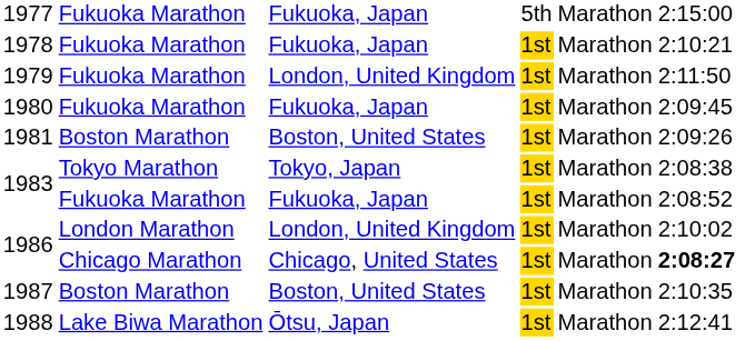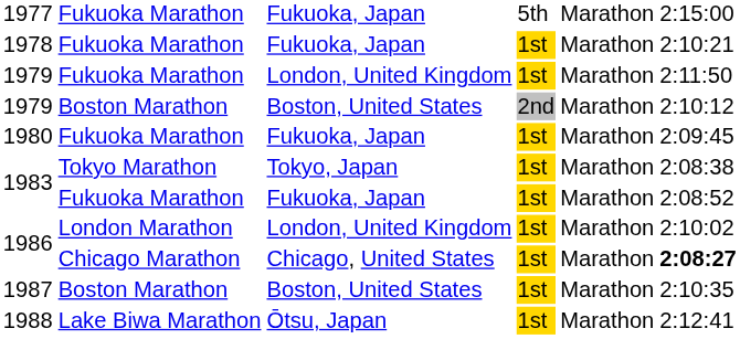 <table>
 <tr>
 <td>1977</td>
 <td><a href='#'>Fukuoka Marathon</a></td>
 <td><a href='#'>Fukuoka, Japan</a></td>
 <td>5th</td>
 <td>Marathon</td>
 <td>2:15:00</td>
 </tr>
 <tr>
 <td>1978</td>
 <td><a href='#'>Fukuoka Marathon</a></td>
 <td><a href='#'>Fukuoka, Japan</a></td>
 <td bgcolor="gold">1st</td>
 <td>Marathon</td>
 <td>2:10:21</td>
 </tr>
 <tr>
 <td>1979</td>
 <td><a href='#'>Fukuoka Marathon</a></td>
 <td><a href='#'>London, United Kingdom</a></td>
 <td bgcolor="gold">1st</td>
 <td>Marathon</td>
 <td>2:11:50</td>
 </tr>
 <tr>
+<td>1979</td>
+<td><a href='#'>Boston Marathon</a></td>
+<td><a href='#'>Boston, United States</a></td>
+<td bgcolor= "silver">2nd</td>
+<td>Marathon</td>
+<td>2:10:12</td>
+</tr>
+<tr>
 <td>1980</td>
 <td><a href='#'>Fukuoka Marathon</a></td>
 <td><a href='#'>Fukuoka, Japan</a></td>
 <td bgcolor="gold">1st</td>
 <td>Marathon</td>
 <td>2:09:45</td>
-</tr>
-<tr>
-<td>1981</td>
-<td><a href='#'>Boston Marathon</a></td>
-<td><a href='#'>Boston, United States</a></td>
-<td bgcolor="gold">1st</td>
-<td>Marathon</td>
-<td>2:09:26</td>
 </tr>
 <tr>
 <td rowspan=2>1983</td>
 <td><a href='#'>Tokyo Marathon</a></td>
 <td><a href='#'>Tokyo, Japan</a></td>
 <td bgcolor="gold">1st</td>
 <td>Marathon</td>
 <td>2:08:38</td>
 </tr>
 <tr>
 <td><a href='#'>Fukuoka Marathon</a></td>
 <td><a href='#'>Fukuoka, Japan</a></td>
 <td bgcolor="gold">1st</td>
 <td>Marathon</td>
 <td>2:08:52</td>
 </tr>
 <tr>
 <td rowspan=2>1986</td>
 <td><a href='#'>London Marathon</a></td>
 <td><a href='#'>London, United Kingdom</a></td>
 <td bgcolor="gold">1st</td>
 <td>Marathon</td>
 <td>2:10:02</td>
 </tr>
 <tr>
 <td><a href='#'>Chicago Marathon</a></td>
 <td><a href='#'>Chicago</a>, <a href='#'>United States</a></td>
 <td bgcolor="gold">1st</td>
 <td>Marathon</td>
 <td><strong>2:08:27</strong></td>
 </tr>
 <tr>
 <td>1987</td>
 <td><a href='#'>Boston Marathon</a></td>
 <td><a href='#'>Boston, United States</a></td>
 <td bgcolor="gold">1st</td>
 <td>Marathon</td>
 <td>2:10:35</td>
 </tr>
 <tr>
 <td>1988</td>
 <td><a href='#'>Lake Biwa Marathon</a></td>
 <td><a href='#'>Ōtsu, Japan</a></td>
 <td bgcolor="gold">1st</td>
 <td>Marathon</td>
 <td>2:12:41</td>
 </tr>
 </table>
